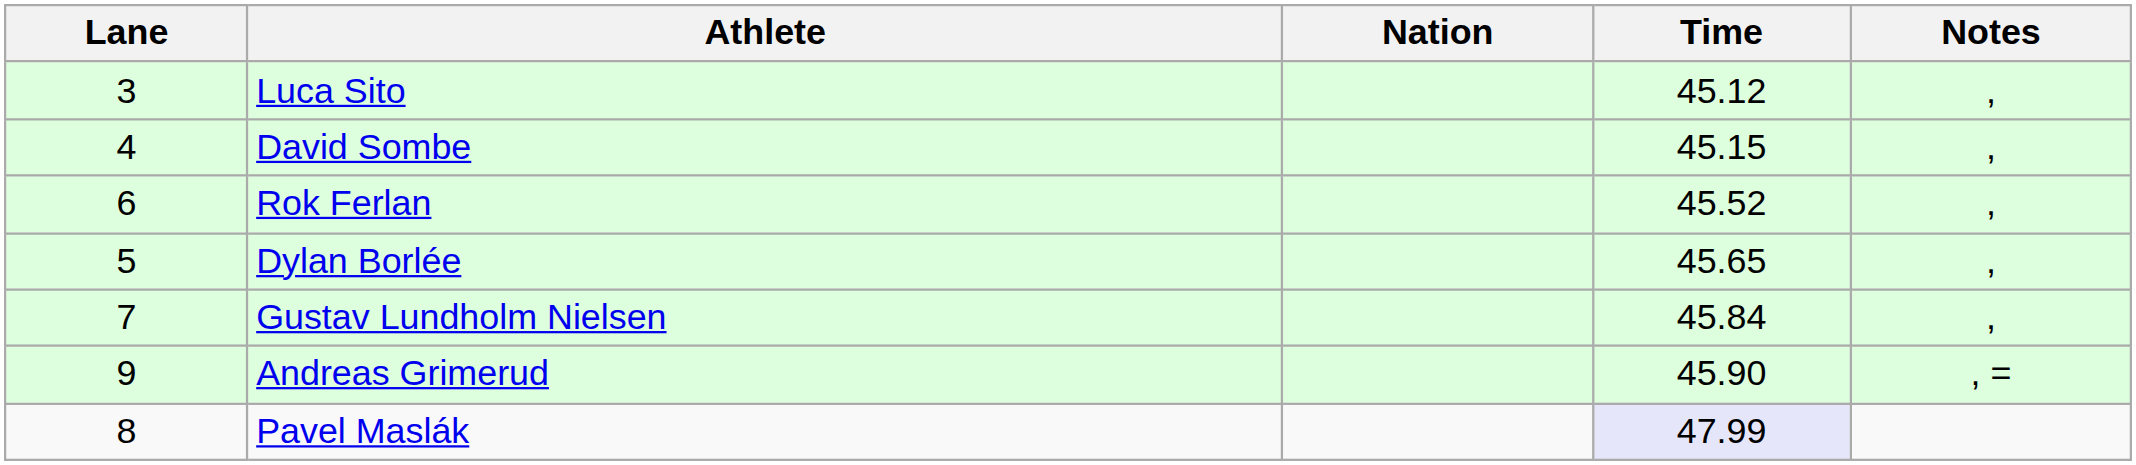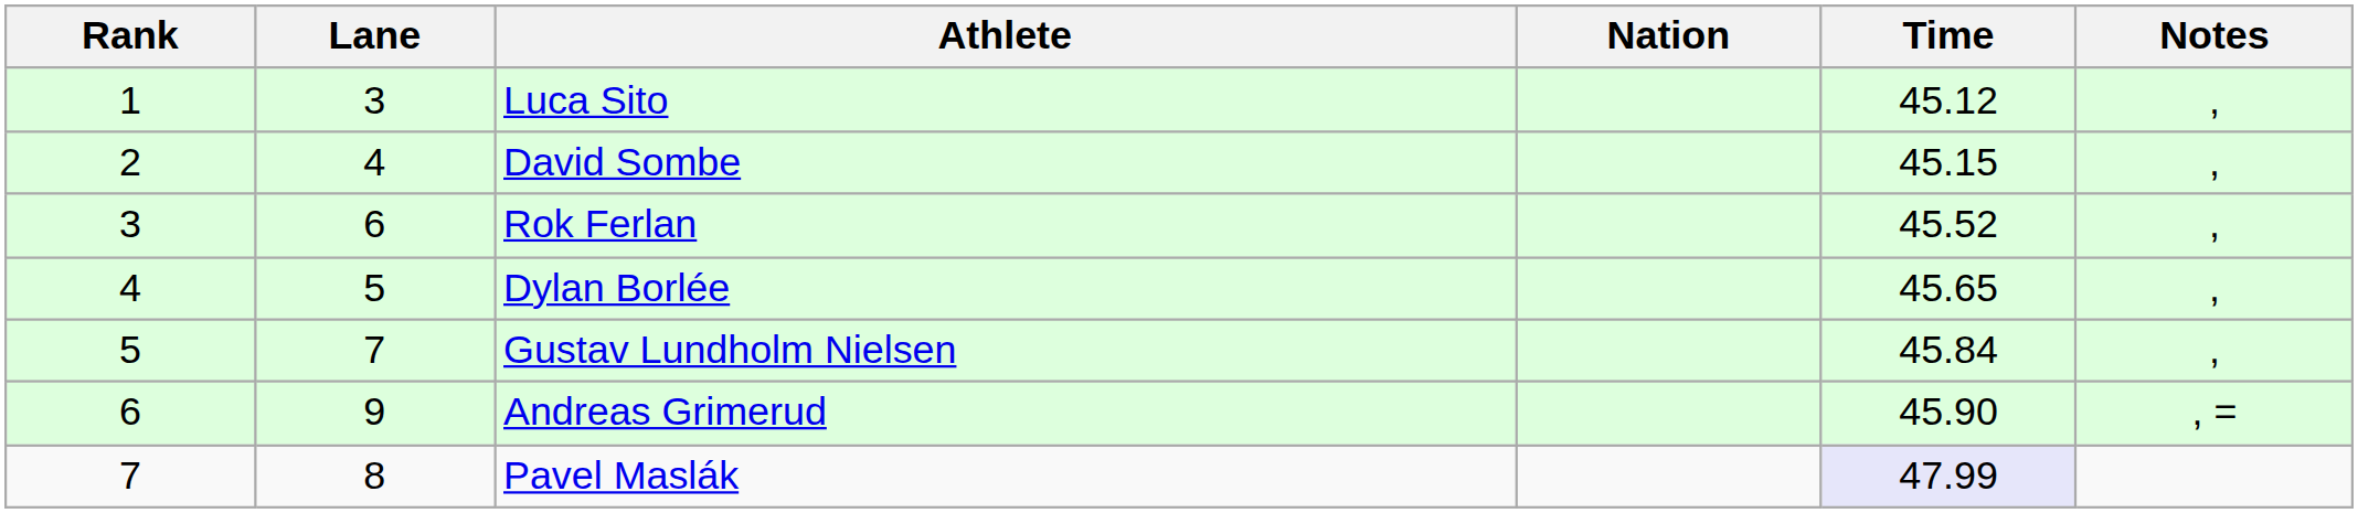 <table class="wikitable sortable" style="text-align:center;width: 60%;">
 <tr>
+<th scope="col">Rank</th>
 <th scope="col">Lane</th>
 <th scope="col">Athlete</th>
 <th scope="col">Nation</th>
 <th scope="col">Time</th>
 <th scope="col">Notes</th>
 </tr>
 <tr bgcolor=ddffdd>
+<td>1</td>
 <td>3</td>
 <td align=left><a href='#'>Luca Sito</a></td>
 <td align=left></td>
 <td>45.12</td>
 <td>, </td>
 </tr>
 <tr bgcolor=ddffdd>
+<td>2</td>
 <td>4</td>
 <td align=left><a href='#'>David Sombe</a></td>
 <td align=left></td>
 <td>45.15</td>
 <td>, </td>
 </tr>
 <tr bgcolor=ddffdd>
+<td>3</td>
 <td>6</td>
 <td align=left><a href='#'>Rok Ferlan</a></td>
 <td align=left></td>
 <td>45.52</td>
 <td>, </td>
 </tr>
 <tr bgcolor=ddffdd>
+<td>4</td>
 <td>5</td>
 <td align=left><a href='#'>Dylan Borlée</a></td>
 <td align=left></td>
 <td>45.65</td>
 <td>, </td>
 </tr>
 <tr bgcolor=ddffdd>
+<td>5</td>
 <td>7</td>
 <td align=left><a href='#'>Gustav Lundholm Nielsen</a></td>
 <td align=left></td>
 <td>45.84</td>
 <td>, </td>
 </tr>
 <tr bgcolor=ddffdd>
+<td>6</td>
 <td>9</td>
 <td align=left><a href='#'>Andreas Grimerud</a></td>
 <td align=left></td>
 <td>45.90</td>
 <td>, =</td>
 </tr>
 <tr>
+<td>7</td>
 <td>8</td>
 <td align=left><a href='#'>Pavel Maslák</a></td>
 <td align=left></td>
 <td style="background: lavender;">47.99</td>
 <td></td>
 </tr>
 </table>
